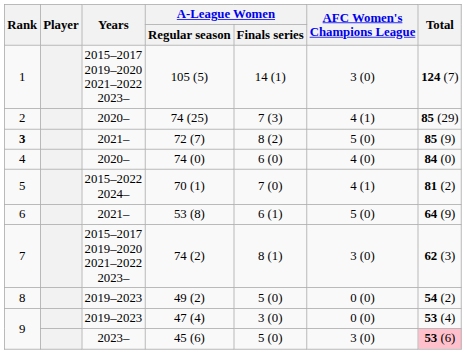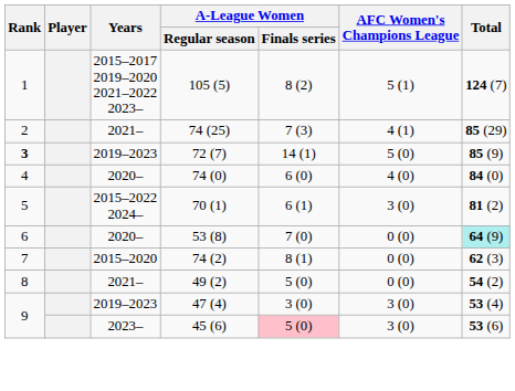 <table class="sortable wikitable plainrowheaders"  style="text-align: center;">
 <tr>
 <th rowspan="2" scope="col">Rank</th>
 <th rowspan="2" scope="col">Player</th>
 <th rowspan="2" scope="col">Years</th>
 <th colspan="2" scope="col"><a href='#'>A-League Women</a></th>
 <th rowspan="2" scope="col"><a href='#'>AFC Women's<br>Champions League</a></th>
 <th rowspan="2" scope="col">Total</th>
 </tr>
 <tr>
 <th scope="col">Regular season</th>
 <th scope="col">Finals series</th>
 </tr>
 <tr>
 <td>1</td>
 <th scope="row"> <strong></strong></th>
 <td>2015–2017<br>2019–2020<br>2021–2022<br>2023–</td>
 <td>105 (5)</td>
-<td>14 (1)</td>
-<td>3 (0)</td>
+<td>8 (2)</td>
+<td>5 (1)</td>
 <td><strong>124</strong> (7)</td>
 </tr>
 <tr>
 <td>2</td>
 <th scope="row"> <strong></strong></th>
-<td>2020–</td>
+<td>2021–</td>
 <td>74 (25)</td>
 <td>7 (3)</td>
 <td>4 (1)</td>
 <td><strong>85</strong> (29)</td>
 </tr>
 <tr>
 <td><strong>3</strong></td>
 <th scope="row"> <strong></strong></th>
-<td>2021–</td>
+<td>2019–2023</td>
 <td>72 (7)</td>
-<td>8 (2)</td>
+<td>14 (1)</td>
 <td>5 (0)</td>
 <td><strong>85</strong> (9)</td>
 </tr>
 <tr>
 <td>4</td>
 <th scope="row"> <strong></strong></th>
 <td>2020–</td>
 <td>74 (0)</td>
 <td>6 (0)</td>
 <td>4 (0)</td>
 <td><strong>84</strong> (0)</td>
 </tr>
 <tr>
 <td>5</td>
 <th scope="row"> <strong></strong></th>
 <td>2015–2022<br>2024–</td>
 <td>70 (1)</td>
-<td>7 (0)</td>
-<td>4 (1)</td>
+<td>6 (1)</td>
+<td>3 (0)</td>
 <td><strong>81</strong> (2)</td>
 </tr>
 <tr>
 <td>6</td>
 <th scope="row"> <strong></strong></th>
-<td>2021–</td>
+<td>2020–</td>
 <td>53 (8)</td>
-<td>6 (1)</td>
-<td>5 (0)</td>
-<td><strong>64</strong> (9)</td>
+<td>7 (0)</td>
+<td>0 (0)</td>
+<td style="background: paleturquoise;"><strong>64</strong> (9)</td>
 </tr>
 <tr>
 <td>7</td>
 <th scope="row"> </th>
-<td>2015–2017<br>2019–2020<br>2021–2022<br>2023–</td>
+<td>2015–2020</td>
 <td>74 (2)</td>
 <td>8 (1)</td>
-<td>3 (0)</td>
+<td>0 (0)</td>
 <td><strong>62</strong> (3)</td>
 </tr>
 <tr>
 <td>8</td>
 <th scope="row"> </th>
-<td>2019–2023</td>
+<td>2021–</td>
 <td>49 (2)</td>
 <td>5 (0)</td>
 <td>0 (0)</td>
 <td><strong>54</strong> (2)</td>
 </tr>
 <tr>
 <td rowspan="2">9</td>
 <th scope="row"> </th>
 <td>2019–2023</td>
 <td>47 (4)</td>
 <td>3 (0)</td>
-<td>0 (0)</td>
+<td>3 (0)</td>
 <td><strong>53</strong> (4)</td>
 </tr>
 <tr>
 <th scope="row"> <strong></strong></th>
 <td>2023–</td>
 <td>45 (6)</td>
-<td>5 (0)</td>
+<td style="background: pink;">5 (0)</td>
 <td>3 (0)</td>
-<td style="background: pink;"><strong>53</strong> (6)</td>
+<td><strong>53</strong> (6)</td>
 </tr>
 </table>
